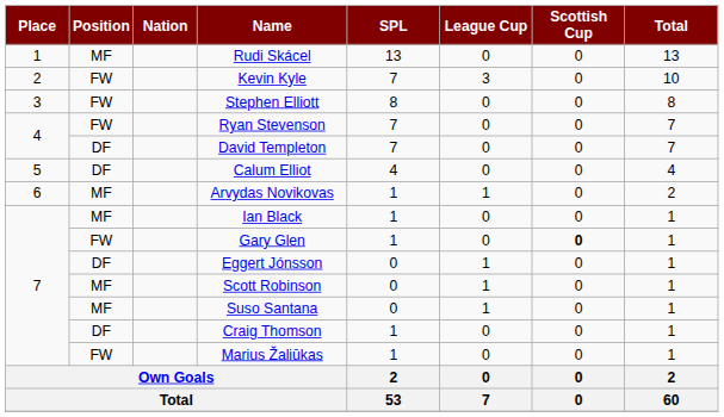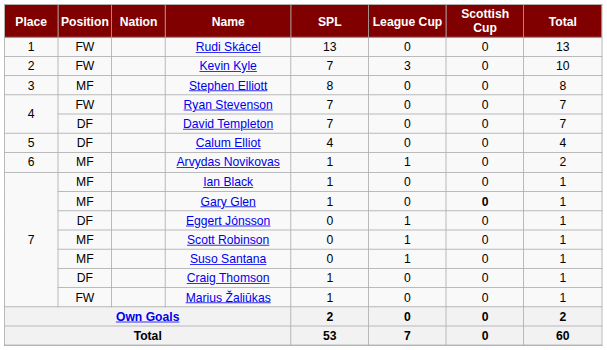 <table class="wikitable" style="font-size: 95%; text-align: center;">
 <tr>
 <th style="background:maroon; color:white;" scope="col" width=60>Place</th>
 <th style="background:maroon; color:white;" scope="col" width=60>Position</th>
 <th style="background:maroon; color:white;" scope="col" width=60>Nation</th>
 <th style="background:maroon; color:white;" scope="col" width=150>Name</th>
 <th style="background:maroon; color:white;" scope="col" width=90>SPL</th>
 <th style="background:maroon; color:white;" scope="col" width=90>League Cup</th>
 <th style="background:maroon; color:white;" scope="col" width=90>Scottish Cup</th>
 <th style="background:maroon; color:white;" scope="col" width=90>Total</th>
 </tr>
 <tr>
 <td>1</td>
-<td>MF</td>
+<td>FW</td>
 <td></td>
 <td><a href='#'>Rudi Skácel</a></td>
 <td>13</td>
 <td>0</td>
 <td>0</td>
 <td>13</td>
 </tr>
 <tr>
 <td>2</td>
 <td>FW</td>
 <td></td>
 <td><a href='#'>Kevin Kyle</a></td>
 <td>7</td>
 <td>3</td>
 <td>0</td>
 <td>10</td>
 </tr>
 <tr>
 <td>3</td>
-<td>FW</td>
+<td>MF</td>
 <td></td>
 <td><a href='#'>Stephen Elliott</a></td>
 <td>8</td>
 <td>0</td>
 <td>0</td>
 <td>8</td>
 </tr>
 <tr>
 <td rowspan=2>4</td>
 <td>FW</td>
 <td></td>
 <td><a href='#'>Ryan Stevenson</a></td>
 <td>7</td>
 <td>0</td>
 <td>0</td>
 <td>7</td>
 </tr>
 <tr>
 <td>DF</td>
 <td></td>
 <td><a href='#'>David Templeton</a></td>
 <td>7</td>
 <td>0</td>
 <td>0</td>
 <td>7</td>
 </tr>
 <tr>
 <td>5</td>
 <td>DF</td>
 <td></td>
 <td><a href='#'>Calum Elliot</a></td>
 <td>4</td>
 <td>0</td>
 <td>0</td>
 <td>4</td>
 </tr>
 <tr>
 <td>6</td>
 <td>MF</td>
 <td></td>
 <td><a href='#'>Arvydas Novikovas</a></td>
 <td>1</td>
 <td>1</td>
 <td>0</td>
 <td>2</td>
 </tr>
 <tr>
 <td rowspan=7>7</td>
 <td>MF</td>
 <td></td>
 <td><a href='#'>Ian Black</a></td>
 <td>1</td>
 <td>0</td>
 <td>0</td>
 <td>1</td>
 </tr>
 <tr>
-<td>FW</td>
+<td>MF</td>
 <td></td>
 <td><a href='#'>Gary Glen</a></td>
 <td>1</td>
 <td>0</td>
 <td><strong>0</strong></td>
 <td>1</td>
 </tr>
 <tr>
 <td>DF</td>
 <td></td>
 <td><a href='#'>Eggert Jónsson</a></td>
 <td>0</td>
 <td>1</td>
 <td>0</td>
 <td>1</td>
 </tr>
 <tr>
 <td>MF</td>
 <td></td>
 <td><a href='#'>Scott Robinson</a></td>
 <td>0</td>
 <td>1</td>
 <td>0</td>
 <td>1</td>
 </tr>
 <tr>
 <td>MF</td>
 <td></td>
 <td><a href='#'>Suso Santana</a></td>
 <td>0</td>
 <td>1</td>
 <td>0</td>
 <td>1</td>
 </tr>
 <tr>
 <td>DF</td>
 <td></td>
 <td><a href='#'>Craig Thomson</a></td>
 <td>1</td>
 <td>0</td>
 <td>0</td>
 <td>1</td>
 </tr>
 <tr>
 <td>FW</td>
 <td></td>
 <td><a href='#'>Marius Žaliūkas</a></td>
 <td>1</td>
 <td>0</td>
 <td>0</td>
 <td>1</td>
 </tr>
 <tr>
 <th colspan=4><a href='#'>Own Goals</a></th>
 <th>2</th>
 <th>0</th>
 <th>0</th>
 <th>2</th>
 </tr>
 <tr>
 <th colspan=4>Total</th>
 <th>53</th>
 <th>7</th>
 <th>0</th>
 <th>60</th>
 </tr>
 <tr>
 </tr>
 </table>
